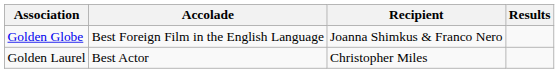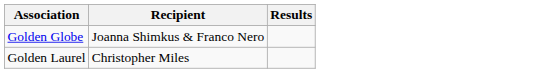 <table class="wikitable">
 <tr>
 <th>Association</th>
-<th>Accolade</th>
 <th>Recipient</th>
 <th>Results</th>
 </tr>
 <tr>
 <td><a href='#'>Golden Globe</a></td>
-<td>Best Foreign Film in the English Language</td>
 <td>Joanna Shimkus & Franco Nero</td>
 <td></td>
 </tr>
 <tr>
 <td>Golden Laurel</td>
-<td>Best Actor</td>
 <td>Christopher Miles</td>
 <td></td>
 </tr>
 </table>
